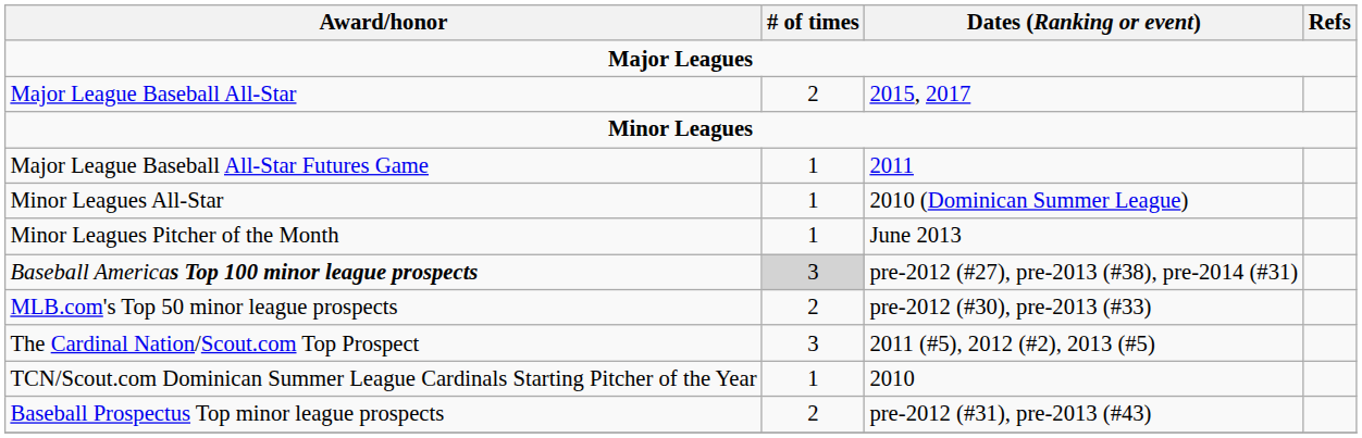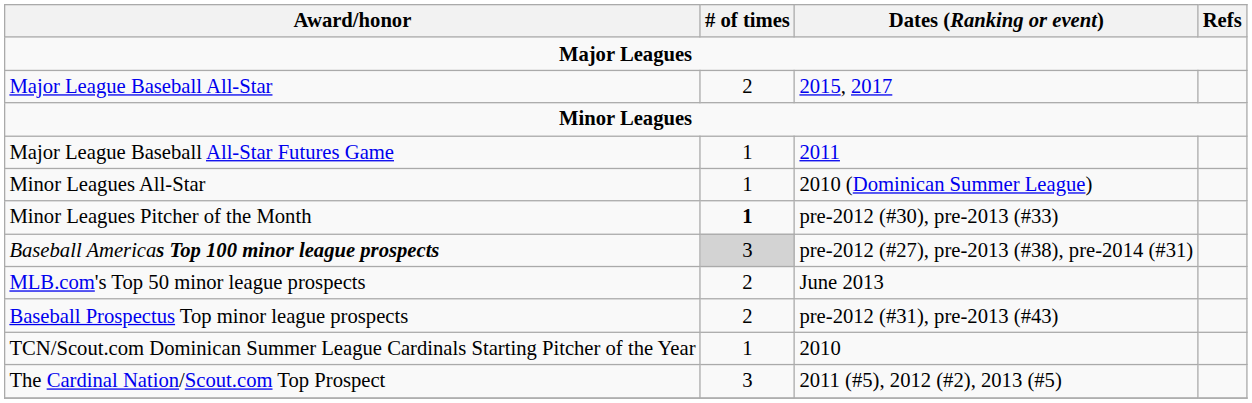 <table class="wikitable" margin: 5px; text-align: center;>
 <tr>
 <th>Award/honor</th>
 <th># of times</th>
 <th>Dates (<em>Ranking or event</em>)</th>
 <th>Refs</th>
 </tr>
 <tr>
 <td colspan="4" style="text-align: center;"><strong>Major Leagues</strong></td>
 </tr>
 <tr>
 <td><a href='#'>Major League Baseball All-Star</a></td>
 <td align="center">2</td>
 <td><a href='#'>2015</a>, <a href='#'>2017</a></td>
 <td></td>
 </tr>
 <tr>
 <td colspan="4" style="text-align: center;"><strong>Minor Leagues</strong></td>
 </tr>
 <tr>
 <td>Major League Baseball <a href='#'>All-Star Futures Game</a></td>
 <td align="center">1</td>
 <td><a href='#'>2011</a></td>
 <td></td>
 </tr>
 <tr>
 <td>Minor Leagues All-Star</td>
 <td align="center">1</td>
 <td>2010 (<a href='#'>Dominican Summer League</a>)</td>
 <td></td>
 </tr>
 <tr>
 <td>Minor Leagues Pitcher of the Month</td>
-<td align="center">1</td>
-<td>June 2013</td>
+<td align="center"><strong>1</strong></td>
+<td>pre-2012 (#30), pre-2013 (#33)</td>
 <td></td>
 </tr>
 <tr>
 <td><em>Baseball America<strong>s Top 100 minor league prospects</td>
 <td align="center" style="background: lightgrey;">3</td>
 <td>pre-2012 (#27), pre-2013 (#38), pre-2014 (#31)</td>
 <td></td>
 </tr>
 <tr>
 <td><a href='#'>MLB.com</a>'s Top 50 minor league prospects</td>
 <td align="center">2</td>
-<td>pre-2012 (#30), pre-2013 (#33)</td>
+<td>June 2013</td>
+<td></td>
+</tr>
+<tr>
+<td></em><a href='#'>Baseball Prospectus</a></strong> Top minor league prospects</td>
+<td align="center">2</td>
+<td>pre-2012 (#31), pre-2013 (#43)</td>
+<td></td>
+</tr>
+<tr>
+<td>TCN/Scout.com Dominican Summer League Cardinals Starting Pitcher of the Year</td>
+<td align="center">1</td>
+<td>2010</td>
 <td></td>
 </tr>
 <tr>
 <td>The <a href='#'>Cardinal Nation</a>/<a href='#'>Scout.com</a> Top Prospect</td>
 <td align="center">3</td>
 <td>2011 (#5), 2012 (#2), 2013 (#5)</td>
 <td></td>
 </tr>
 <tr>
-<td>TCN/Scout.com Dominican Summer League Cardinals Starting Pitcher of the Year</td>
-<td align="center">1</td>
-<td>2010</td>
-<td></td>
-</tr>
-<tr>
-<td></em><a href='#'>Baseball Prospectus</a></strong> Top minor league prospects</td>
-<td align="center">2</td>
-<td>pre-2012 (#31), pre-2013 (#43)</td>
-<td></td>
-</tr>
-<tr>
 </tr>
 </table>
